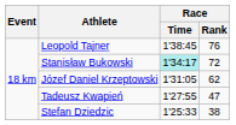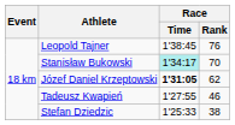 <table class="wikitable" border="1" style="font-size:90%">
 <tr>
 <th rowspan=2>Event</th>
 <th rowspan=2>Athlete</th>
 <th colspan=2>Race</th>
 </tr>
 <tr>
 <th>Time</th>
 <th>Rank</th>
 </tr>
 <tr>
 <td rowspan=5><a href='#'>18 km</a></td>
 <td><a href='#'>Leopold Tajner</a></td>
 <td align=center>1'38:45</td>
 <td align=center>76</td>
 </tr>
 <tr>
 <td><a href='#'>Stanisław Bukowski</a></td>
 <td align=center style="background: paleturquoise;">1'34:17</td>
-<td align=center>72</td>
+<td align=center>70</td>
 </tr>
 <tr>
 <td><a href='#'>Józef Daniel Krzeptowski</a></td>
-<td align=center>1'31:05</td>
+<td align=center><strong>1'31:05</strong></td>
 <td align=center>62</td>
 </tr>
 <tr>
 <td><a href='#'>Tadeusz Kwapień</a></td>
 <td align=center>1'27:55</td>
-<td align=center>47</td>
+<td align=center>46</td>
 </tr>
 <tr>
 <td><a href='#'>Stefan Dziedzic</a></td>
 <td align=center>1'25:33</td>
 <td align=center>38</td>
 </tr>
 </table>
